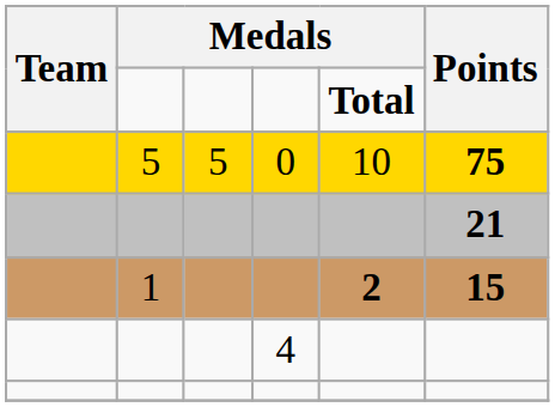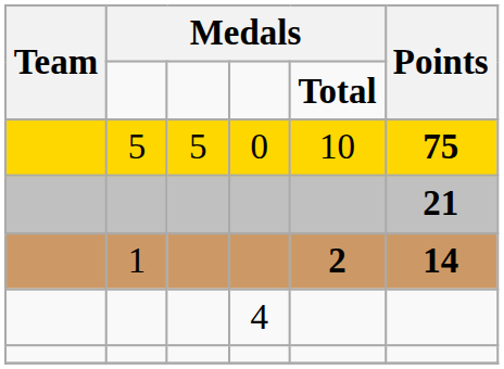 <table class="wikitable" style="text-align:center;">
 <tr>
 <th rowspan=2>Team</th>
 <th colspan=4>Medals</th>
 <th rowspan=2>Points</th>
 </tr>
 <tr>
 <td width=20px></td>
 <td width=20px></td>
 <td width=20px></td>
 <td><strong>Total</strong></td>
 </tr>
 <tr bgcolor=gold>
 <td align=left></td>
 <td>5</td>
 <td>5</td>
 <td>0</td>
 <td>10</td>
 <td><strong>75</strong></td>
 </tr>
 <tr bgcolor=silver>
 <td align=left></td>
 <td></td>
 <td></td>
 <td></td>
 <td></td>
 <td><strong>21</strong></td>
 </tr>
 <tr bgcolor="CC9966">
 <td align=left></td>
 <td>1</td>
 <td></td>
 <td></td>
 <td><strong>2</strong></td>
-<td><strong>15</strong></td>
+<td><strong>14</strong></td>
 </tr>
 <tr>
 <td align=left></td>
 <td></td>
 <td></td>
 <td>4</td>
 <td></td>
 <td></td>
 </tr>
 <tr>
 <td align=left></td>
 <td></td>
 <td></td>
 <td></td>
 <td></td>
 <td></td>
 </tr>
 <tr>
 </tr>
 </table>
